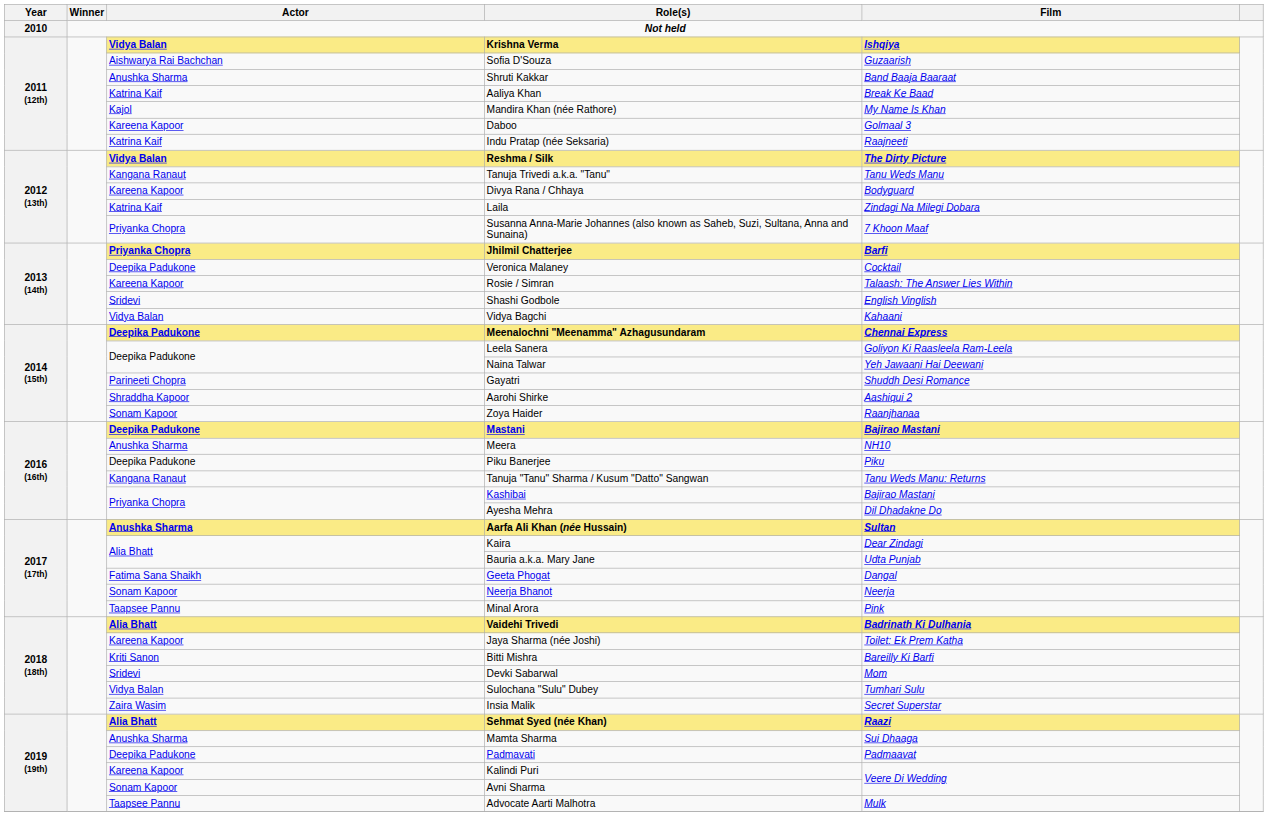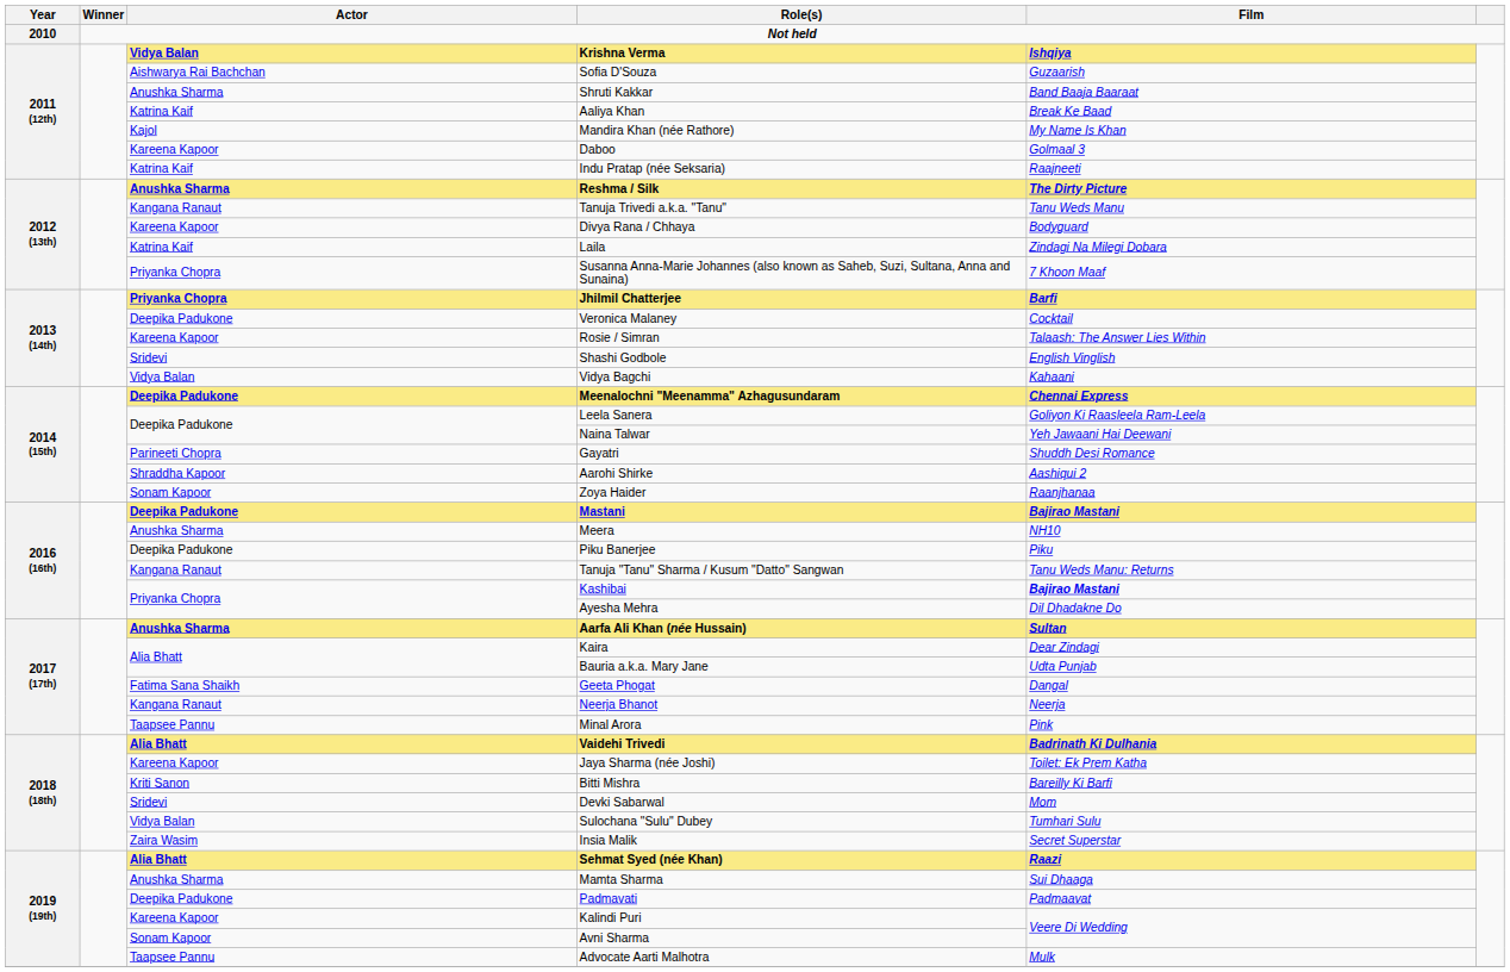 <table class="wikitable sortable" style="text-align:left;">
 <tr>
 <th scope="col" style="width:5%;text-align:center;">Year</th>
 <th scope="col" style="width:3%;text-align:center;">Winner</th>
 <th scope="col" style="width:30%;text-align:center;">Actor</th>
 <th scope="col" style="width:30%;text-align:center;">Role(s)</th>
 <th scope="col" style="width:30%;text-align:center;">Film</th>
 <th class="unsortable"></th>
 </tr>
 <tr>
 <th scope="row" style="text-align:center">2010</th>
 <td colspan=5 style="text-align:center"><strong><em>Not held</em></strong></td>
 </tr>
 <tr>
 <th scope="row" rowspan="7" style="text-align:center">2011 <br><small>(12th)</small></th>
 <td rowspan="7" style="text-align:center"></td>
 <td style="background:#FAEB86;"><strong><a href='#'>Vidya Balan</a></strong> </td>
 <td style="background:#FAEB86;"><strong>Krishna Verma</strong></td>
 <td style="background:#FAEB86;"><strong><em><a href='#'>Ishqiya</a></em></strong></td>
 <td style="text-align:center;" rowspan="7"></td>
 </tr>
 <tr>
 <td><a href='#'>Aishwarya Rai Bachchan</a></td>
 <td>Sofia D'Souza</td>
 <td><em><a href='#'>Guzaarish</a></em></td>
 </tr>
 <tr>
 <td><a href='#'>Anushka Sharma</a></td>
 <td>Shruti Kakkar</td>
 <td><em><a href='#'>Band Baaja Baaraat</a></em></td>
 </tr>
 <tr>
 <td><a href='#'>Katrina Kaif</a></td>
 <td>Aaliya Khan</td>
 <td><em><a href='#'>Break Ke Baad</a></em></td>
 </tr>
 <tr>
 <td><a href='#'>Kajol</a></td>
 <td>Mandira Khan (née Rathore)</td>
 <td><em><a href='#'>My Name Is Khan</a></em></td>
 </tr>
 <tr>
 <td><a href='#'>Kareena Kapoor</a></td>
 <td>Daboo</td>
 <td><em><a href='#'>Golmaal 3</a></em></td>
 </tr>
 <tr>
 <td><a href='#'>Katrina Kaif</a></td>
 <td>Indu Pratap (née Seksaria)</td>
 <td><em><a href='#'>Raajneeti</a></em></td>
 </tr>
 <tr>
 <th scope="row" rowspan="5" style="text-align:center">2012 <br><small>(13th)</small></th>
 <td rowspan="5" style="text-align:center"></td>
-<td style="background:#FAEB86;"><strong><a href='#'>Vidya Balan</a></strong> </td>
+<td style="background:#FAEB86;"><strong><a href='#'>Anushka Sharma</a></strong> </td>
 <td style="background:#FAEB86;"><strong>Reshma / Silk</strong></td>
 <td style="background:#FAEB86;"><strong><em><a href='#'>The Dirty Picture</a></em></strong></td>
 <td style="text-align:center;" rowspan="5"></td>
 </tr>
 <tr>
 <td><a href='#'>Kangana Ranaut</a></td>
 <td>Tanuja Trivedi a.k.a. "Tanu"</td>
 <td><em><a href='#'>Tanu Weds Manu</a></em></td>
 </tr>
 <tr>
 <td><a href='#'>Kareena Kapoor</a></td>
 <td>Divya Rana / Chhaya</td>
 <td><em><a href='#'>Bodyguard</a></em></td>
 </tr>
 <tr>
 <td><a href='#'>Katrina Kaif</a></td>
 <td>Laila</td>
 <td><em><a href='#'>Zindagi Na Milegi Dobara</a></em></td>
 </tr>
 <tr>
 <td><a href='#'>Priyanka Chopra</a></td>
 <td>Susanna Anna-Marie Johannes (also known as Saheb, Suzi, Sultana, Anna and Sunaina)</td>
 <td><em><a href='#'>7 Khoon Maaf</a></em></td>
 </tr>
 <tr>
 <th scope="row" rowspan="5" style="text-align:center">2013 <br><small>(14th)</small></th>
 <td rowspan="5" style="text-align:center"></td>
 <td style="background:#FAEB86;"><strong><a href='#'>Priyanka Chopra</a></strong> </td>
 <td style="background:#FAEB86;"><strong>Jhilmil Chatterjee</strong></td>
 <td style="background:#FAEB86;"><strong><em><a href='#'>Barfi</a></em></strong></td>
 <td style="text-align:center;" rowspan="5"></td>
 </tr>
 <tr>
 <td><a href='#'>Deepika Padukone</a></td>
 <td>Veronica Malaney</td>
 <td><em><a href='#'>Cocktail</a></em></td>
 </tr>
 <tr>
 <td><a href='#'>Kareena Kapoor</a></td>
 <td>Rosie / Simran</td>
 <td><em><a href='#'>Talaash: The Answer Lies Within</a></em></td>
 </tr>
 <tr>
 <td><a href='#'>Sridevi</a></td>
 <td>Shashi Godbole</td>
 <td><em><a href='#'>English Vinglish</a></em></td>
 </tr>
 <tr>
 <td><a href='#'>Vidya Balan</a></td>
 <td>Vidya Bagchi</td>
 <td><em><a href='#'>Kahaani</a></em></td>
 </tr>
 <tr>
 <th scope="row" rowspan="6" style="text-align:center">2014 <br><small>(15th)</small></th>
 <td rowspan="6" style="text-align:center"></td>
 <td style="background:#FAEB86;"><strong><a href='#'>Deepika Padukone</a></strong> </td>
 <td style="background:#FAEB86;"><strong>Meenalochni "Meenamma" Azhagusundaram</strong></td>
 <td style="background:#FAEB86;"><strong><em><a href='#'>Chennai Express</a></em></strong></td>
 <td style="text-align:center;" rowspan="6"></td>
 </tr>
 <tr>
 <td rowspan="2">Deepika Padukone</td>
 <td>Leela Sanera</td>
 <td><em><a href='#'>Goliyon Ki Raasleela Ram-Leela</a></em></td>
 </tr>
 <tr>
 <td>Naina Talwar</td>
 <td><em><a href='#'>Yeh Jawaani Hai Deewani</a></em></td>
 </tr>
 <tr>
 <td><a href='#'>Parineeti Chopra</a></td>
 <td>Gayatri</td>
 <td><em><a href='#'>Shuddh Desi Romance</a></em></td>
 </tr>
 <tr>
 <td><a href='#'>Shraddha Kapoor</a></td>
 <td>Aarohi Shirke</td>
 <td><em><a href='#'>Aashiqui 2</a></em></td>
 </tr>
 <tr>
 <td><a href='#'>Sonam Kapoor</a></td>
 <td>Zoya Haider</td>
 <td><em><a href='#'>Raanjhanaa</a></em></td>
 </tr>
 <tr>
 <th scope="row" rowspan="6" style="text-align:center">2016 <br><small>(16th)</small></th>
 <td rowspan="6" style="text-align:center"></td>
 <td style="background:#FAEB86;"><strong><a href='#'>Deepika Padukone</a></strong> </td>
 <td style="background:#FAEB86;"><strong><a href='#'>Mastani</a></strong></td>
 <td style="background:#FAEB86;"><strong><em><a href='#'>Bajirao Mastani</a></em></strong></td>
 <td style="text-align:center;" rowspan="6"></td>
 </tr>
 <tr>
 <td><a href='#'>Anushka Sharma</a></td>
 <td>Meera</td>
 <td><em><a href='#'>NH10</a></em></td>
 </tr>
 <tr>
 <td>Deepika Padukone</td>
 <td>Piku Banerjee</td>
 <td><em><a href='#'>Piku</a></em></td>
 </tr>
 <tr>
 <td><a href='#'>Kangana Ranaut</a></td>
 <td>Tanuja "Tanu" Sharma / Kusum "Datto" Sangwan</td>
 <td><em><a href='#'>Tanu Weds Manu: Returns</a></em></td>
 </tr>
 <tr>
 <td rowspan="2"><a href='#'>Priyanka Chopra</a></td>
 <td><a href='#'>Kashibai</a></td>
-<td><em><a href='#'>Bajirao Mastani</a></em></td>
+<td><strong><em><a href='#'>Bajirao Mastani</a></em></strong></td>
 </tr>
 <tr>
 <td>Ayesha Mehra</td>
 <td><em><a href='#'>Dil Dhadakne Do</a></em></td>
 </tr>
 <tr>
 <th rowspan="6" scope="row" style="text-align:center">2017<br><small>(17th)</small></th>
 <td rowspan="6" style="text-align:center"></td>
 <td style="background:#FAEB86;"><strong><a href='#'>Anushka Sharma</a></strong> </td>
 <td style="background:#FAEB86;"><strong>Aarfa Ali Khan (<em>née</em> Hussain)</strong></td>
 <td style="background:#FAEB86;"><strong><em><a href='#'>Sultan</a></em></strong></td>
 <td style="text-align:center;" rowspan="6"></td>
 </tr>
 <tr>
 <td rowspan="2"><a href='#'>Alia Bhatt</a></td>
 <td>Kaira</td>
 <td><em><a href='#'>Dear Zindagi</a></em></td>
 </tr>
 <tr>
 <td>Bauria a.k.a. Mary Jane</td>
 <td><em><a href='#'>Udta Punjab</a></em></td>
 </tr>
 <tr>
 <td><a href='#'>Fatima Sana Shaikh</a></td>
 <td><a href='#'>Geeta Phogat</a></td>
 <td><em><a href='#'>Dangal</a></em></td>
 </tr>
 <tr>
-<td><a href='#'>Sonam Kapoor</a></td>
+<td><a href='#'>Kangana Ranaut</a></td>
 <td><a href='#'>Neerja Bhanot</a></td>
 <td><em><a href='#'>Neerja</a></em></td>
 </tr>
 <tr>
 <td><a href='#'>Taapsee Pannu</a></td>
 <td>Minal Arora</td>
 <td><em><a href='#'>Pink</a></em></td>
 </tr>
 <tr>
 <th scope="row" rowspan="6" style="text-align:center">2018<br><small>(18th)</small></th>
 <td rowspan="6" style="text-align:center"></td>
 <td style="background:#FAEB86;"><strong><a href='#'>Alia Bhatt</a></strong> </td>
 <td style="background:#FAEB86;"><strong>Vaidehi Trivedi</strong></td>
 <td style="background:#FAEB86;"><strong><em><a href='#'>Badrinath Ki Dulhania</a></em></strong></td>
 <td style="text-align:center;" rowspan="6"></td>
 </tr>
 <tr>
 <td><a href='#'>Kareena Kapoor</a></td>
 <td>Jaya Sharma (née Joshi)</td>
 <td><em><a href='#'>Toilet: Ek Prem Katha</a></em></td>
 </tr>
 <tr>
 <td><a href='#'>Kriti Sanon</a></td>
 <td>Bitti Mishra</td>
 <td><em><a href='#'>Bareilly Ki Barfi</a></em></td>
 </tr>
 <tr>
 <td><a href='#'>Sridevi</a></td>
 <td>Devki Sabarwal</td>
 <td><em><a href='#'>Mom</a></em></td>
 </tr>
 <tr>
 <td><a href='#'>Vidya Balan</a></td>
 <td>Sulochana "Sulu" Dubey</td>
 <td><em><a href='#'>Tumhari Sulu</a></em></td>
 </tr>
 <tr>
 <td><a href='#'>Zaira Wasim</a></td>
 <td>Insia Malik</td>
 <td><em><a href='#'>Secret Superstar</a></em></td>
 </tr>
 <tr>
 <th scope="row" rowspan="6" style="text-align:center">2019<br><small>(19th)</small></th>
 <td rowspan="6" style="text-align:center"></td>
 <td style="background:#FAEB86;"><strong><a href='#'>Alia Bhatt</a></strong> </td>
 <td style="background:#FAEB86;"><strong>Sehmat Syed (née Khan)</strong></td>
 <td style="background:#FAEB86;"><strong><em><a href='#'>Raazi</a></em></strong></td>
 <td style="text-align:center;" rowspan="6"></td>
 </tr>
 <tr>
 <td><a href='#'>Anushka Sharma</a></td>
 <td>Mamta Sharma</td>
 <td><em><a href='#'>Sui Dhaaga</a></em></td>
 </tr>
 <tr>
 <td><a href='#'>Deepika Padukone</a></td>
 <td><a href='#'>Padmavati</a></td>
 <td><em><a href='#'>Padmaavat</a></em></td>
 </tr>
 <tr>
 <td><a href='#'>Kareena Kapoor</a></td>
 <td>Kalindi Puri</td>
 <td rowspan="2"><em><a href='#'>Veere Di Wedding</a></em></td>
 </tr>
 <tr>
 <td><a href='#'>Sonam Kapoor</a></td>
 <td>Avni Sharma</td>
 </tr>
 <tr>
 <td><a href='#'>Taapsee Pannu</a></td>
 <td>Advocate Aarti Malhotra</td>
 <td><em><a href='#'>Mulk</a></em></td>
 </tr>
 <tr>
 </tr>
 </table>
